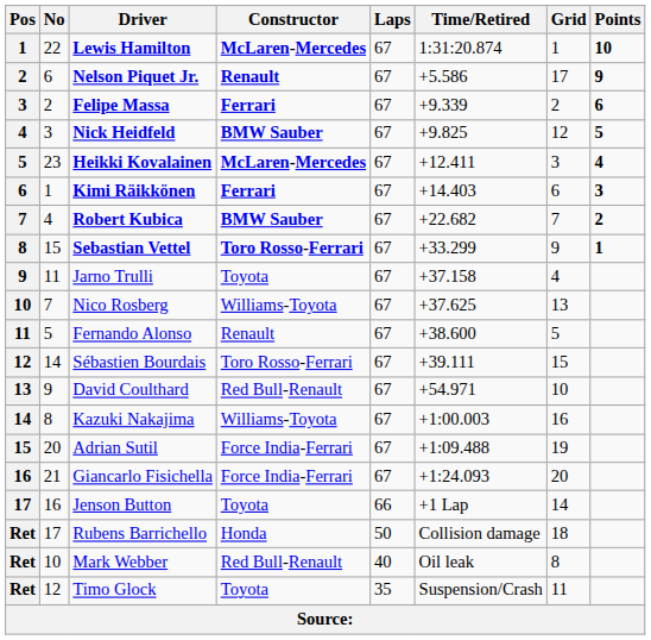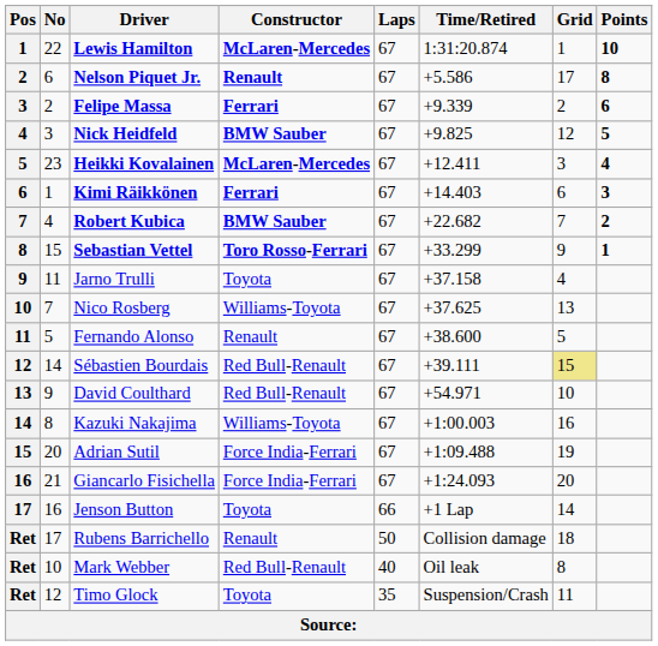 <table class="wikitable" style="font-size:85%">
 <tr>
 <th>Pos</th>
 <th>No</th>
 <th>Driver</th>
 <th>Constructor</th>
 <th>Laps</th>
 <th>Time/Retired</th>
 <th>Grid</th>
 <th>Points</th>
 </tr>
 <tr>
 <th>1</th>
 <td>22</td>
 <td> <strong><a href='#'>Lewis Hamilton</a></strong></td>
 <td><strong><a href='#'>McLaren</a>-<a href='#'>Mercedes</a></strong></td>
 <td>67</td>
 <td>1:31:20.874</td>
 <td>1</td>
 <td><strong>10</strong></td>
 </tr>
 <tr>
 <th>2</th>
 <td>6</td>
 <td> <strong><a href='#'>Nelson Piquet Jr.</a></strong></td>
 <td><strong><a href='#'>Renault</a></strong></td>
 <td>67</td>
 <td>+5.586</td>
 <td>17</td>
-<td><strong>9</strong></td>
+<td><strong>8</strong></td>
 </tr>
 <tr>
 <th>3</th>
 <td>2</td>
 <td> <strong><a href='#'>Felipe Massa</a></strong></td>
 <td><strong><a href='#'>Ferrari</a></strong></td>
 <td>67</td>
 <td>+9.339</td>
 <td>2</td>
 <td><strong>6</strong></td>
 </tr>
 <tr>
 <th>4</th>
 <td>3</td>
 <td> <strong><a href='#'>Nick Heidfeld</a></strong></td>
 <td><strong><a href='#'>BMW Sauber</a></strong></td>
 <td>67</td>
 <td>+9.825</td>
 <td>12</td>
 <td><strong>5</strong></td>
 </tr>
 <tr>
 <th>5</th>
 <td>23</td>
 <td> <strong><a href='#'>Heikki Kovalainen</a></strong></td>
 <td><strong><a href='#'>McLaren</a>-<a href='#'>Mercedes</a></strong></td>
 <td>67</td>
 <td>+12.411</td>
 <td>3</td>
 <td><strong>4</strong></td>
 </tr>
 <tr>
 <th>6</th>
 <td>1</td>
 <td> <strong><a href='#'>Kimi Räikkönen</a></strong></td>
 <td><strong><a href='#'>Ferrari</a></strong></td>
 <td>67</td>
 <td>+14.403</td>
 <td>6</td>
 <td><strong>3</strong></td>
 </tr>
 <tr>
 <th>7</th>
 <td>4</td>
 <td> <strong><a href='#'>Robert Kubica</a></strong></td>
 <td><strong><a href='#'>BMW Sauber</a></strong></td>
 <td>67</td>
 <td>+22.682</td>
 <td>7</td>
 <td><strong>2</strong></td>
 </tr>
 <tr>
 <th>8</th>
 <td>15</td>
 <td> <strong><a href='#'>Sebastian Vettel</a></strong></td>
 <td><strong><a href='#'>Toro Rosso</a>-<a href='#'>Ferrari</a></strong></td>
 <td>67</td>
 <td>+33.299</td>
 <td>9</td>
 <td><strong>1</strong></td>
 </tr>
 <tr>
 <th>9</th>
 <td>11</td>
 <td> <a href='#'>Jarno Trulli</a></td>
 <td><a href='#'>Toyota</a></td>
 <td>67</td>
 <td>+37.158</td>
 <td>4</td>
 <td></td>
 </tr>
 <tr>
 <th>10</th>
 <td>7</td>
 <td> <a href='#'>Nico Rosberg</a></td>
 <td><a href='#'>Williams</a>-<a href='#'>Toyota</a></td>
 <td>67</td>
 <td>+37.625</td>
 <td>13</td>
 <td></td>
 </tr>
 <tr>
 <th>11</th>
 <td>5</td>
 <td> <a href='#'>Fernando Alonso</a></td>
 <td><a href='#'>Renault</a></td>
 <td>67</td>
 <td>+38.600</td>
 <td>5</td>
 <td></td>
 </tr>
 <tr>
 <th>12</th>
 <td>14</td>
 <td> <a href='#'>Sébastien Bourdais</a></td>
-<td><a href='#'>Toro Rosso</a>-<a href='#'>Ferrari</a></td>
+<td><a href='#'>Red Bull</a>-<a href='#'>Renault</a></td>
 <td>67</td>
 <td>+39.111</td>
-<td>15</td>
+<td style="background: khaki;">15</td>
 <td></td>
 </tr>
 <tr>
 <th>13</th>
 <td>9</td>
 <td> <a href='#'>David Coulthard</a></td>
 <td><a href='#'>Red Bull</a>-<a href='#'>Renault</a></td>
 <td>67</td>
 <td>+54.971</td>
 <td>10</td>
 <td></td>
 </tr>
 <tr>
 <th>14</th>
 <td>8</td>
 <td> <a href='#'>Kazuki Nakajima</a></td>
 <td><a href='#'>Williams</a>-<a href='#'>Toyota</a></td>
 <td>67</td>
 <td>+1:00.003</td>
 <td>16</td>
 <td></td>
 </tr>
 <tr>
 <th>15</th>
 <td>20</td>
 <td> <a href='#'>Adrian Sutil</a></td>
 <td><a href='#'>Force India</a>-<a href='#'>Ferrari</a></td>
 <td>67</td>
 <td>+1:09.488</td>
 <td>19</td>
 <td></td>
 </tr>
 <tr>
 <th>16</th>
 <td>21</td>
 <td> <a href='#'>Giancarlo Fisichella</a></td>
 <td><a href='#'>Force India</a>-<a href='#'>Ferrari</a></td>
 <td>67</td>
 <td>+1:24.093</td>
 <td>20</td>
 <td></td>
 </tr>
 <tr>
 <th>17</th>
 <td>16</td>
 <td> <a href='#'>Jenson Button</a></td>
 <td><a href='#'>Toyota</a></td>
 <td>66</td>
 <td>+1 Lap</td>
 <td>14</td>
 <td></td>
 </tr>
 <tr>
 <th>Ret</th>
 <td>17</td>
 <td> <a href='#'>Rubens Barrichello</a></td>
-<td><a href='#'>Honda</a></td>
+<td><a href='#'>Renault</a></td>
 <td>50</td>
 <td>Collision damage</td>
 <td>18</td>
 <td></td>
 </tr>
 <tr>
 <th>Ret</th>
 <td>10</td>
 <td> <a href='#'>Mark Webber</a></td>
 <td><a href='#'>Red Bull</a>-<a href='#'>Renault</a></td>
 <td>40</td>
 <td>Oil leak</td>
 <td>8</td>
 <td></td>
 </tr>
 <tr>
 <th>Ret</th>
 <td>12</td>
 <td> <a href='#'>Timo Glock</a></td>
 <td><a href='#'>Toyota</a></td>
 <td>35</td>
 <td>Suspension/Crash</td>
 <td>11</td>
 <td></td>
 </tr>
 <tr>
 <th colspan="8" style="text-align: center">Source:</th>
 </tr>
 </table>
